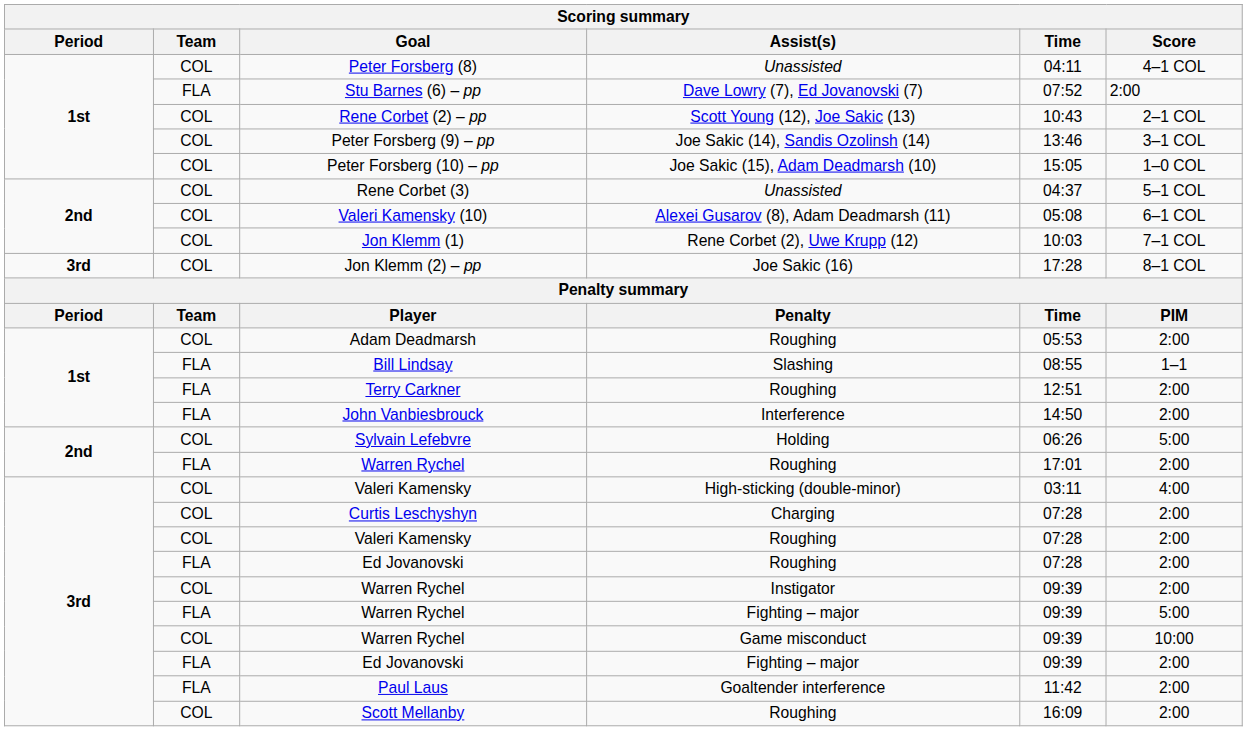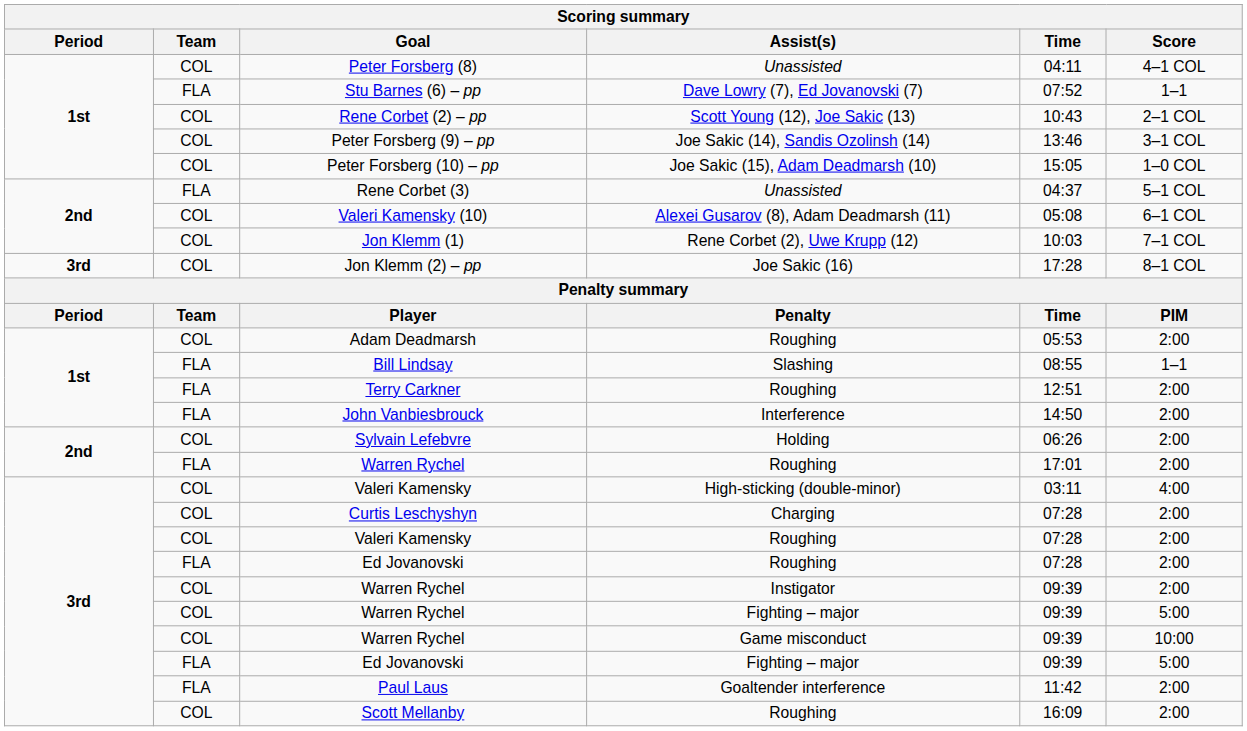 <table style="width:100%;" class="wikitable">
 <tr>
 <th colspan="6">Scoring summary</th>
 </tr>
 <tr>
 <th style="width:12%;">Period</th>
 <th style="width:7%;">Team</th>
 <th style="width:28%;">Goal</th>
 <th style="width:35%;">Assist(s)</th>
 <th style="width:7%;">Time</th>
 <th style="width:11%;">Score</th>
 </tr>
 <tr>
 <td style="text-align:center;" rowspan="5"><strong>1st</strong></td>
 <td style="text-align:center;">COL</td>
 <td style="text-align:center;"><a href='#'>Peter Forsberg</a> (8)</td>
 <td style="text-align:center;"><em>Unassisted</em></td>
 <td style="text-align:center;">04:11</td>
 <td style="text-align:center;">4–1 COL</td>
 </tr>
 <tr>
 <td style="text-align:center;">FLA</td>
 <td style="text-align:center;"><a href='#'>Stu Barnes</a> (6) – <em>pp</em></td>
 <td style="text-align:center;"><a href='#'>Dave Lowry</a> (7), <a href='#'>Ed Jovanovski</a> (7)</td>
 <td style="text-align:center;">07:52</td>
-<td>2:00</td>
+<td style="text-align:center;">1–1</td>
 </tr>
 <tr>
 <td style="text-align:center;">COL</td>
 <td style="text-align:center;"><a href='#'>Rene Corbet</a> (2) – <em>pp</em></td>
 <td style="text-align:center;"><a href='#'>Scott Young</a> (12), <a href='#'>Joe Sakic</a> (13)</td>
 <td style="text-align:center;">10:43</td>
 <td style="text-align:center;">2–1 COL</td>
 </tr>
 <tr>
 <td style="text-align:center;">COL</td>
 <td style="text-align:center;">Peter Forsberg (9) – <em>pp</em></td>
 <td style="text-align:center;">Joe Sakic (14), <a href='#'>Sandis Ozolinsh</a> (14)</td>
 <td style="text-align:center;">13:46</td>
 <td style="text-align:center;">3–1 COL</td>
 </tr>
 <tr>
 <td style="text-align:center;">COL</td>
 <td style="text-align:center;">Peter Forsberg (10) – <em>pp</em></td>
 <td style="text-align:center;">Joe Sakic (15), <a href='#'>Adam Deadmarsh</a> (10)</td>
 <td style="text-align:center;">15:05</td>
 <td style="text-align:center;">1–0 COL</td>
 </tr>
 <tr>
 <td style="text-align:center;" rowspan="3"><strong>2nd</strong></td>
-<td style="text-align:center;">COL</td>
+<td style="text-align:center;">FLA</td>
 <td style="text-align:center;">Rene Corbet (3)</td>
 <td style="text-align:center;"><em>Unassisted</em></td>
 <td style="text-align:center;">04:37</td>
 <td style="text-align:center;">5–1 COL</td>
 </tr>
 <tr>
 <td style="text-align:center;">COL</td>
 <td style="text-align:center;"><a href='#'>Valeri Kamensky</a> (10)</td>
 <td style="text-align:center;"><a href='#'>Alexei Gusarov</a> (8), Adam Deadmarsh (11)</td>
 <td style="text-align:center;">05:08</td>
 <td style="text-align:center;">6–1 COL</td>
 </tr>
 <tr>
 <td style="text-align:center;">COL</td>
 <td style="text-align:center;"><a href='#'>Jon Klemm</a> (1)</td>
 <td style="text-align:center;">Rene Corbet (2), <a href='#'>Uwe Krupp</a> (12)</td>
 <td style="text-align:center;">10:03</td>
 <td style="text-align:center;">7–1 COL</td>
 </tr>
 <tr>
 <td style="text-align:center;" rowspan="1"><strong>3rd</strong></td>
 <td style="text-align:center;">COL</td>
 <td style="text-align:center;">Jon Klemm (2) – <em>pp</em></td>
 <td style="text-align:center;">Joe Sakic (16)</td>
 <td style="text-align:center;">17:28</td>
 <td style="text-align:center;">8–1 COL</td>
 </tr>
 <tr>
 <th colspan="6">Penalty summary</th>
 </tr>
 <tr>
 <th style="width:12%;">Period</th>
 <th style="width:7%;">Team</th>
 <th style="width:28%;">Player</th>
 <th style="width:35%;">Penalty</th>
 <th style="width:7%;">Time</th>
 <th style="width:11%;">PIM</th>
 </tr>
 <tr style="text-align:center;">
 <td rowspan="4"><strong>1st</strong></td>
 <td>COL</td>
 <td>Adam Deadmarsh</td>
 <td>Roughing</td>
 <td>05:53</td>
 <td>2:00</td>
 </tr>
 <tr style="text-align:center;">
 <td>FLA</td>
 <td><a href='#'>Bill Lindsay</a></td>
 <td>Slashing</td>
 <td>08:55</td>
 <td style="text-align:center;">1–1</td>
 </tr>
 <tr style="text-align:center;">
 <td>FLA</td>
 <td><a href='#'>Terry Carkner</a></td>
 <td>Roughing</td>
 <td>12:51</td>
 <td>2:00</td>
 </tr>
 <tr style="text-align:center;">
 <td>FLA</td>
 <td><a href='#'>John Vanbiesbrouck</a></td>
 <td>Interference</td>
 <td>14:50</td>
 <td>2:00</td>
 </tr>
 <tr style="text-align:center;">
 <td rowspan="2"><strong>2nd</strong></td>
 <td>COL</td>
 <td><a href='#'>Sylvain Lefebvre</a></td>
 <td>Holding</td>
 <td>06:26</td>
-<td>5:00</td>
+<td>2:00</td>
 </tr>
 <tr style="text-align:center;">
 <td>FLA</td>
 <td><a href='#'>Warren Rychel</a></td>
 <td>Roughing</td>
 <td>17:01</td>
 <td>2:00</td>
 </tr>
 <tr style="text-align:center;">
 <td rowspan="10"><strong>3rd</strong></td>
 <td>COL</td>
 <td>Valeri Kamensky</td>
 <td>High-sticking (double-minor)</td>
 <td>03:11</td>
 <td>4:00</td>
 </tr>
 <tr style="text-align:center;">
 <td>COL</td>
 <td><a href='#'>Curtis Leschyshyn</a></td>
 <td>Charging</td>
 <td>07:28</td>
 <td>2:00</td>
 </tr>
 <tr style="text-align:center;">
 <td>COL</td>
 <td>Valeri Kamensky</td>
 <td>Roughing</td>
 <td>07:28</td>
 <td>2:00</td>
 </tr>
 <tr style="text-align:center;">
 <td>FLA</td>
 <td>Ed Jovanovski</td>
 <td>Roughing</td>
 <td>07:28</td>
 <td>2:00</td>
 </tr>
 <tr style="text-align:center;">
 <td>COL</td>
 <td>Warren Rychel</td>
 <td>Instigator</td>
 <td>09:39</td>
 <td>2:00</td>
 </tr>
 <tr style="text-align:center;">
-<td>FLA</td>
+<td>COL</td>
 <td>Warren Rychel</td>
 <td>Fighting – major</td>
 <td>09:39</td>
 <td>5:00</td>
 </tr>
 <tr style="text-align:center;">
 <td>COL</td>
 <td>Warren Rychel</td>
 <td>Game misconduct</td>
 <td>09:39</td>
 <td>10:00</td>
 </tr>
 <tr style="text-align:center;">
 <td>FLA</td>
 <td>Ed Jovanovski</td>
 <td>Fighting – major</td>
 <td>09:39</td>
-<td>2:00</td>
+<td>5:00</td>
 </tr>
 <tr style="text-align:center;">
 <td>FLA</td>
 <td><a href='#'>Paul Laus</a></td>
 <td>Goaltender interference</td>
 <td>11:42</td>
 <td>2:00</td>
 </tr>
 <tr style="text-align:center;">
 <td>COL</td>
 <td><a href='#'>Scott Mellanby</a></td>
 <td>Roughing</td>
 <td>16:09</td>
 <td>2:00</td>
 </tr>
 </table>
